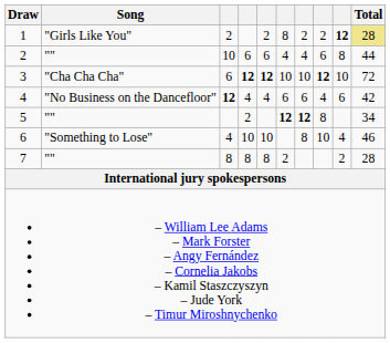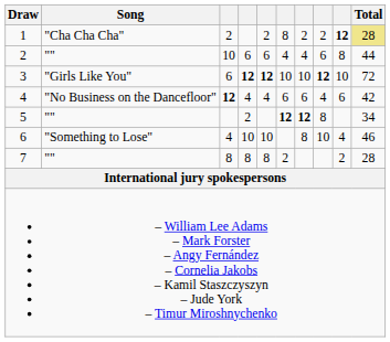 <table class="wikitable collapsible" style="margin: 1em auto 1em auto; text-align:center;">
 <tr>
 <th>Draw</th>
 <th>Song</th>
 <th><br></th>
 <th><br></th>
 <th><br></th>
 <th><br></th>
 <th><br></th>
 <th><br></th>
 <th><br></th>
 <th>Total</th>
 </tr>
 <tr>
 <td>1</td>
-<td align="left">"Girls Like You"</td>
+<td align="left">"Cha Cha Cha"</td>
 <td>2</td>
 <td></td>
 <td>2</td>
 <td>8</td>
 <td>2</td>
 <td>2</td>
 <td><strong>12</strong></td>
 <td style="background: khaki;">28</td>
 </tr>
 <tr>
 <td>2</td>
 <td align="left">""</td>
 <td>10</td>
 <td>6</td>
 <td>6</td>
 <td>4</td>
 <td>4</td>
 <td>6</td>
 <td>8</td>
 <td>44</td>
 </tr>
 <tr>
 <td>3</td>
-<td align="left">"Cha Cha Cha"</td>
+<td align="left">"Girls Like You"</td>
 <td>6</td>
 <td><strong>12</strong></td>
 <td><strong>12</strong></td>
 <td>10</td>
 <td>10</td>
 <td><strong>12</strong></td>
 <td>10</td>
 <td>72</td>
 </tr>
 <tr>
 <td>4</td>
 <td align="left">"No Business on the Dancefloor"</td>
 <td><strong>12</strong></td>
 <td>4</td>
 <td>4</td>
 <td>6</td>
 <td>6</td>
 <td>4</td>
 <td>6</td>
 <td>42</td>
 </tr>
 <tr>
 <td>5</td>
 <td align="left">""</td>
 <td></td>
 <td>2</td>
 <td></td>
 <td><strong>12</strong></td>
 <td><strong>12</strong></td>
 <td>8</td>
 <td></td>
 <td>34</td>
 </tr>
 <tr>
 <td>6</td>
 <td align="left">"Something to Lose"</td>
 <td>4</td>
 <td>10</td>
 <td>10</td>
 <td></td>
 <td>8</td>
 <td>10</td>
 <td>4</td>
 <td>46</td>
 </tr>
 <tr>
 <td>7</td>
 <td align="left">""</td>
 <td>8</td>
 <td>8</td>
 <td>8</td>
 <td>2</td>
 <td></td>
 <td></td>
 <td>2</td>
 <td>28</td>
 </tr>
 <tr>
 <th colspan="10">International jury spokespersons</th>
 </tr>
 <tr>
 <td colspan="10"><br><ul><li>  – <a href='#'>William Lee Adams</a></li><li>  – <a href='#'>Mark Forster</a></li><li>  – <a href='#'>Angy Fernández</a></li><li>  – <a href='#'>Cornelia Jakobs</a></li><li>  – Kamil Staszczyszyn</li><li>  – Jude York</li><li>  – <a href='#'>Timur Miroshnychenko</a></li></ul></td>
 </tr>
 </table>
